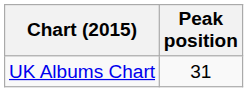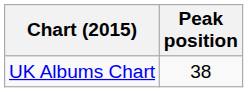 <table class="wikitable sortable plainrowheaders" style="text-align:center">
 <tr>
 <th scope="col">Chart (2015)</th>
 <th scope="col">Peak<br> position</th>
 </tr>
 <tr>
 <td><a href='#'>UK Albums Chart</a></td>
-<td style="text-align:center;">31</td>
+<td style="text-align:center;">38</td>
 </tr>
 </table>
